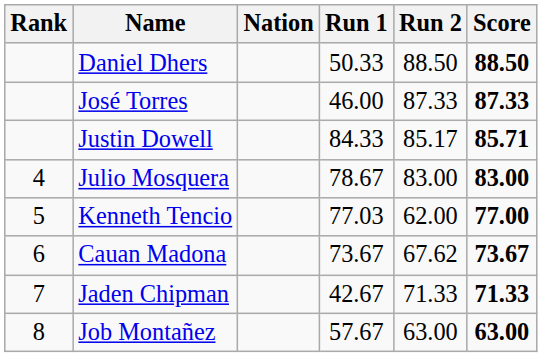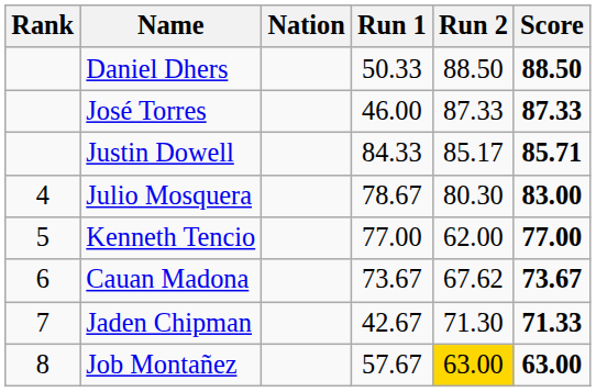 <table class="wikitable sortable" style="text-align:center">
 <tr>
 <th>Rank</th>
 <th>Name</th>
 <th>Nation</th>
 <th>Run 1</th>
 <th>Run 2</th>
 <th>Score</th>
 </tr>
 <tr>
 <td></td>
 <td align=left><a href='#'>Daniel Dhers</a></td>
 <td align=left></td>
 <td>50.33</td>
 <td>88.50</td>
 <td><strong>88.50</strong></td>
 </tr>
 <tr>
 <td></td>
 <td align=left><a href='#'>José Torres</a></td>
 <td align=left></td>
 <td>46.00</td>
 <td>87.33</td>
 <td><strong>87.33</strong></td>
 </tr>
 <tr>
 <td></td>
 <td align=left><a href='#'>Justin Dowell</a></td>
 <td align=left></td>
 <td>84.33</td>
 <td>85.17</td>
 <td><strong>85.71</strong></td>
 </tr>
 <tr>
 <td>4</td>
 <td align=left><a href='#'>Julio Mosquera</a></td>
 <td align=left></td>
 <td>78.67</td>
-<td>83.00</td>
+<td>80.30</td>
 <td><strong>83.00</strong></td>
 </tr>
 <tr>
 <td>5</td>
 <td align=left><a href='#'>Kenneth Tencio</a></td>
 <td align=left></td>
-<td>77.03</td>
+<td>77.00</td>
 <td>62.00</td>
 <td><strong>77.00</strong></td>
 </tr>
 <tr>
 <td>6</td>
 <td align=left><a href='#'>Cauan Madona</a></td>
 <td align=left></td>
 <td>73.67</td>
 <td>67.62</td>
 <td><strong>73.67</strong></td>
 </tr>
 <tr>
 <td>7</td>
 <td align=left><a href='#'>Jaden Chipman</a></td>
 <td align=left></td>
 <td>42.67</td>
-<td>71.33</td>
+<td>71.30</td>
 <td><strong>71.33</strong></td>
 </tr>
 <tr>
 <td>8</td>
 <td align=left><a href='#'>Job Montañez</a></td>
 <td align=left></td>
 <td>57.67</td>
-<td>63.00</td>
+<td style="background: gold;">63.00</td>
 <td><strong>63.00</strong></td>
 </tr>
 </table>
